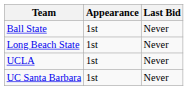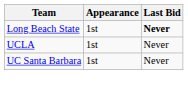 <table class="wikitable sortable">
 <tr>
 <th>Team</th>
 <th>Appearance</th>
 <th>Last Bid</th>
 </tr>
 <tr>
-<td><a href='#'>Ball State</a></td>
-<td>1st</td>
-<td>Never</td>
-</tr>
-<tr>
 <td><a href='#'>Long Beach State</a></td>
 <td>1st</td>
-<td>Never</td>
+<td><strong>Never</strong></td>
 </tr>
 <tr>
 <td><a href='#'>UCLA</a></td>
 <td>1st</td>
 <td>Never</td>
 </tr>
 <tr>
 <td><a href='#'>UC Santa Barbara</a></td>
 <td>1st</td>
 <td>Never</td>
 </tr>
 </table>
